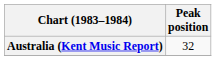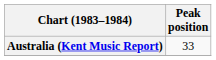 <table class="wikitable sortable plainrowheaders" style="text-align:center">
 <tr>
 <th scope="col">Chart (1983–1984)</th>
 <th scope="col">Peak<br>position</th>
 </tr>
 <tr>
 <th scope="row">Australia (<a href='#'>Kent Music Report</a>)</th>
-<td>32</td>
+<td>33</td>
 </tr>
 <tr>
 </tr>
 <tr>
 </tr>
 <tr>
 </tr>
 <tr>
 </tr>
 <tr>
 </tr>
 <tr>
 </tr>
 <tr>
 </tr>
 <tr>
 </tr>
 <tr>
 </tr>
 <tr>
 </tr>
 <tr>
 </tr>
 </table>
